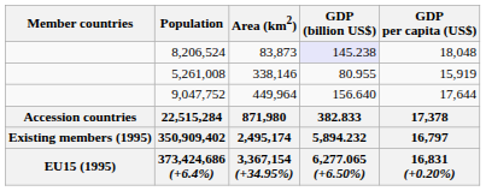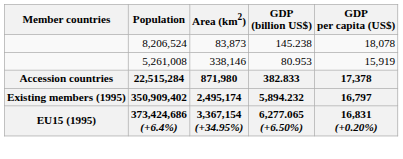 <table class="wikitable" style="text-align:right;">
 <tr>
 <th>Member countries</th>
 <th>Population</th>
 <th>Area (km<sup>2</sup>)</th>
 <th>GDP <br>(billion US$)</th>
 <th>GDP <br>per capita (US$)</th>
 </tr>
 <tr>
 <td style="text-align:left;"></td>
 <td>8,206,524</td>
 <td>83,873</td>
-<td style="background: lavender;">145.238</td>
-<td>18,048</td>
+<td>145.238</td>
+<td>18,078</td>
 </tr>
 <tr>
 <td style="text-align:left;"></td>
 <td>5,261,008</td>
 <td>338,146</td>
-<td>80.955</td>
+<td>80.953</td>
 <td>15,919</td>
-</tr>
-<tr>
-<td style="text-align:left;"></td>
-<td>9,047,752</td>
-<td>449,964</td>
-<td>156.640</td>
-<td>17,644</td>
 </tr>
 <tr>
 <th>Accession countries</th>
 <th>22,515,284</th>
 <th>871,980</th>
 <th>382.833</th>
 <th>17,378</th>
 </tr>
 <tr>
 <th>Existing members (1995)</th>
 <th>350,909,402</th>
 <th>2,495,174</th>
 <th>5,894.232</th>
 <th>16,797</th>
 </tr>
 <tr>
 <th>EU15 (1995)</th>
 <th>373,424,686 <br> <em>(+6.4%)</em></th>
 <th>3,367,154 <br> <em>(+34.95%)</em></th>
 <th>6,277.065 <br> <em>(+6.50%)</em></th>
 <th>16,831 <br> <em>(+0.20%)</em></th>
 </tr>
 </table>
